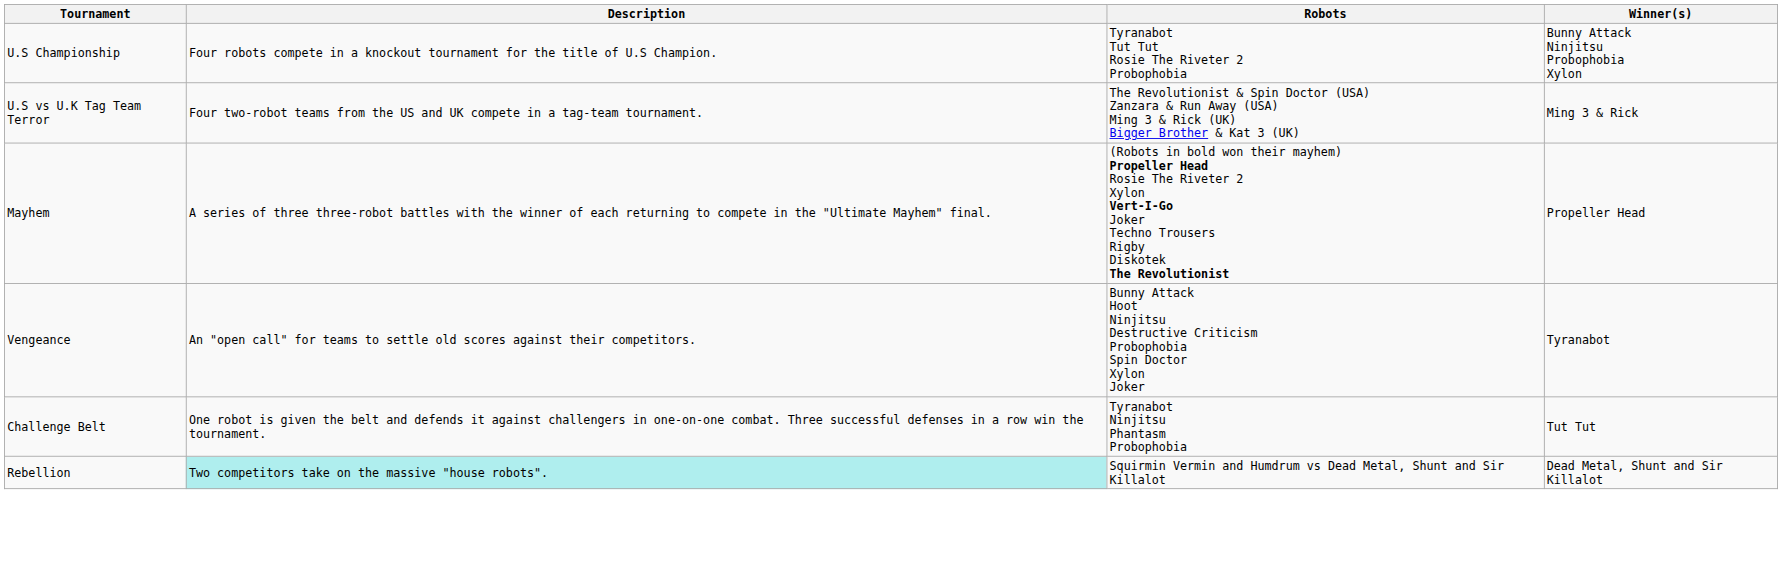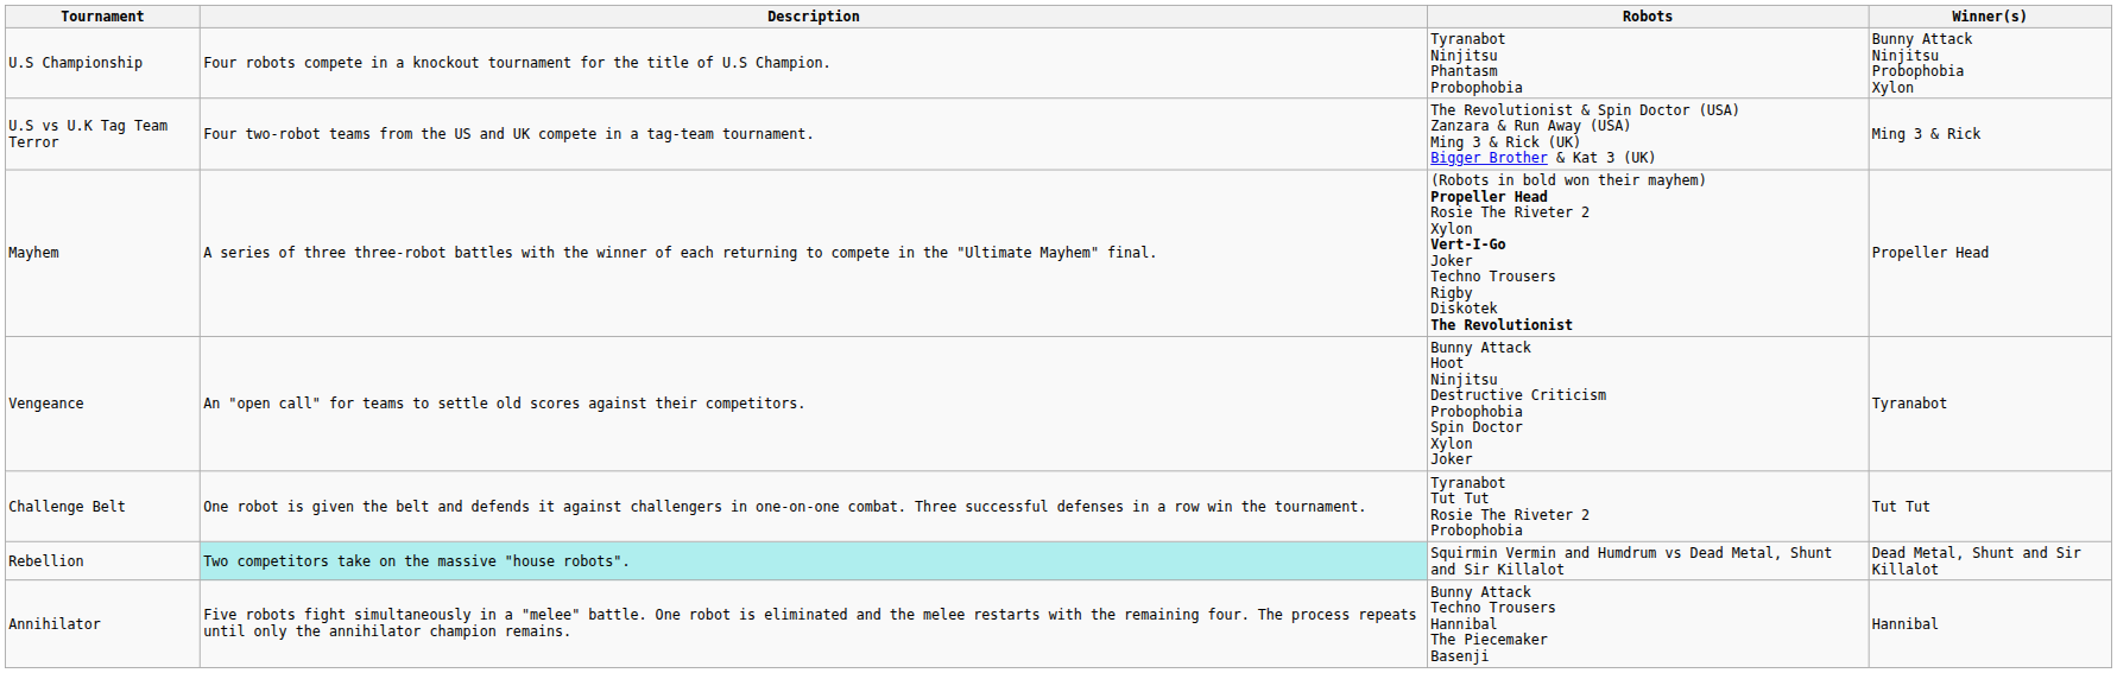 <table class="wikitable">
 <tr>
 <th>Tournament</th>
 <th>Description</th>
 <th>Robots</th>
 <th>Winner(s)</th>
 </tr>
 <tr>
 <td>U.S Championship</td>
 <td>Four robots compete in a knockout tournament for the title of U.S Champion.</td>
-<td>Tyranabot<br>Tut Tut<br>Rosie The Riveter 2<br>Probophobia</td>
+<td>Tyranabot<br>Ninjitsu<br>Phantasm<br>Probophobia</td>
 <td>Bunny Attack<br>Ninjitsu<br>Probophobia<br>Xylon</td>
 </tr>
 <tr>
 <td>U.S vs U.K Tag Team Terror</td>
 <td>Four two-robot teams from the US and UK compete in a tag-team tournament.</td>
 <td>The Revolutionist & Spin Doctor (USA)<br>Zanzara & Run Away (USA)<br>Ming 3 & Rick (UK)<br><a href='#'>Bigger Brother</a> & Kat 3 (UK)</td>
 <td>Ming 3 & Rick</td>
 </tr>
 <tr>
 <td>Mayhem</td>
 <td>A series of three three-robot battles with the winner of each returning to compete in the "Ultimate Mayhem" final.</td>
 <td>(Robots in bold won their mayhem)<br><strong>Propeller Head</strong><br>Rosie The Riveter 2<br>Xylon<br><strong>Vert-I-Go</strong><br>Joker<br>Techno Trousers<br>Rigby<br>Diskotek<br><strong>The Revolutionist</strong></td>
 <td>Propeller Head</td>
 </tr>
 <tr>
 <td>Vengeance</td>
 <td>An "open call" for teams to settle old scores against their competitors.</td>
 <td>Bunny Attack<br>Hoot<br>Ninjitsu<br>Destructive Criticism<br>Probophobia<br>Spin Doctor<br>Xylon<br>Joker</td>
 <td>Tyranabot</td>
 </tr>
 <tr>
 <td>Challenge Belt</td>
 <td>One robot is given the belt and defends it against challengers in one-on-one combat. Three successful defenses in a row win the tournament.</td>
-<td>Tyranabot<br>Ninjitsu<br>Phantasm<br>Probophobia</td>
+<td>Tyranabot<br>Tut Tut<br>Rosie The Riveter 2<br>Probophobia</td>
 <td>Tut Tut</td>
 </tr>
 <tr>
 <td>Rebellion</td>
 <td style="background: paleturquoise;">Two competitors take on the massive "house robots".</td>
 <td>Squirmin Vermin and Humdrum vs Dead Metal, Shunt and Sir Killalot</td>
 <td>Dead Metal, Shunt and Sir Killalot</td>
 </tr>
+<tr>
+<td>Annihilator</td>
+<td>Five robots fight simultaneously in a "melee" battle. One robot is eliminated and the melee restarts with the remaining four. The process repeats until only the annihilator champion remains.</td>
+<td>Bunny Attack<br>Techno Trousers<br>Hannibal<br>The Piecemaker<br>Basenji</td>
+<td>Hannibal</td>
+</tr>
 </table>
